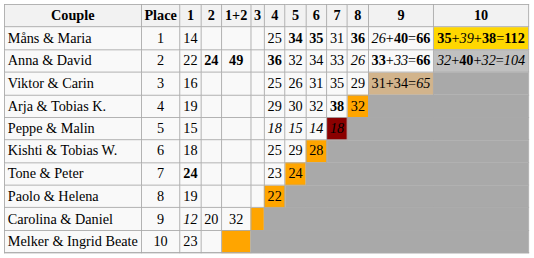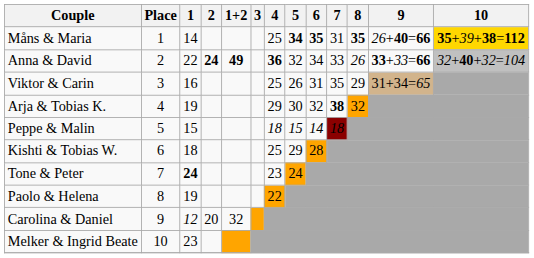 <table class="wikitable sortable" align="center" style="text-align:center;">
 <tr>
 <th>Couple</th>
 <th>Place</th>
 <th>1</th>
 <th>2</th>
 <th>1+2</th>
 <th>3</th>
 <th>4</th>
 <th>5</th>
 <th>6</th>
 <th>7</th>
 <th>8</th>
 <th>9</th>
 <th>10</th>
 </tr>
 <tr>
 <td style="text-align:left;">Måns & Maria</td>
 <td>1</td>
 <td>14</td>
 <td></td>
 <td></td>
 <td></td>
 <td>25</td>
 <td><span><strong>34</strong></span></td>
 <td><span><strong>35</strong></span></td>
 <td>31</td>
-<td><span><strong>36</strong></span></td>
+<td><span><strong>35</strong></span></td>
 <td><span><em>26</em></span>+<span><strong>40</strong></span>=<span><strong>66</strong></span></td>
 <td style="background:gold;"><span><strong>35</strong></span>+<span><em>39</em></span>+<span><strong>38</strong></span>=<span><strong>112</strong></span></td>
 </tr>
 <tr>
 <td style="text-align:left;">Anna & David</td>
 <td>2</td>
 <td>22</td>
 <td><span><strong>24</strong></span></td>
 <td><span><strong>49</strong></span></td>
 <td></td>
 <td><span><strong>36</strong></span></td>
 <td>32</td>
 <td>34</td>
 <td>33</td>
 <td><span><em>26</em></span></td>
 <td><span><strong>33</strong></span>+<span><em>33</em></span>=<span><strong>66</strong></span></td>
 <td bgcolor="silver"><span><em>32</em></span>+<span><strong>40</strong></span>+<span><em>32</em></span>=<span><em>104</em></span></td>
 </tr>
 <tr>
 <td style="text-align:left;">Viktor & Carin</td>
 <td>3</td>
 <td>16</td>
 <td></td>
 <td></td>
 <td></td>
 <td>25</td>
 <td>26</td>
 <td>31</td>
 <td>35</td>
 <td>29</td>
 <td style="background:tan;">31+34=<span><em>65</em></span></td>
 <td style="background:darkgray;" colspan="1"></td>
 </tr>
 <tr>
 <td style="text-align:left;">Arja & Tobias K.</td>
 <td>4</td>
 <td>19</td>
 <td></td>
 <td></td>
 <td></td>
 <td>29</td>
 <td>30</td>
 <td>32</td>
 <td><span><strong>38</strong></span></td>
 <td style="background:orange;">32</td>
 <td style="background:darkgray;" colspan="2"></td>
 </tr>
 <tr>
 <td style="text-align:left;">Peppe & Malin</td>
 <td>5</td>
 <td>15</td>
 <td></td>
 <td></td>
 <td></td>
 <td><span><em>18</em></span></td>
 <td><span><em>15</em></span></td>
 <td><span><em>14</em></span></td>
 <td style="background:darkred;"><span><em>18</em></span></td>
 <td style="background:darkgray;" colspan="3"></td>
 </tr>
 <tr>
 <td style="text-align:left;">Kishti & Tobias W.</td>
 <td>6</td>
 <td>18</td>
 <td></td>
 <td></td>
 <td></td>
 <td>25</td>
 <td>29</td>
 <td style="background:orange;">28</td>
 <td style="background:darkgray;" colspan="4"></td>
 </tr>
 <tr>
 <td style="text-align:left;">Tone & Peter</td>
 <td>7</td>
 <td><span><strong>24</strong></span></td>
 <td></td>
 <td></td>
 <td></td>
 <td>23</td>
 <td style="background:orange;">24</td>
 <td style="background:darkgray;" colspan="5"></td>
 </tr>
 <tr>
 <td style="text-align:left;">Paolo & Helena</td>
 <td>8</td>
 <td>19</td>
 <td></td>
 <td></td>
 <td></td>
 <td style="background:orange;">22</td>
 <td style="background:darkgray;" colspan="6"></td>
 </tr>
 <tr>
 <td style="text-align:left;">Carolina & Daniel</td>
 <td>9</td>
 <td><span><em>12</em></span></td>
 <td>20</td>
 <td>32</td>
 <td style="background:orange;"></td>
 <td style="background:darkgray;" colspan="7"></td>
 </tr>
 <tr>
 <td style="text-align:left;">Melker & Ingrid Beate</td>
 <td>10</td>
 <td>23</td>
 <td></td>
 <td style="background:orange;"></td>
 <td style="background:darkgray;" colspan="8"></td>
 </tr>
 <tr>
 </tr>
 </table>
